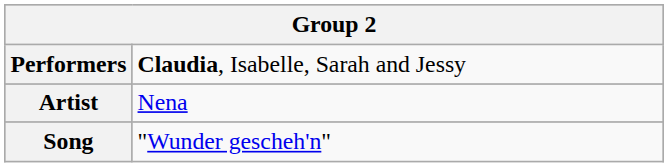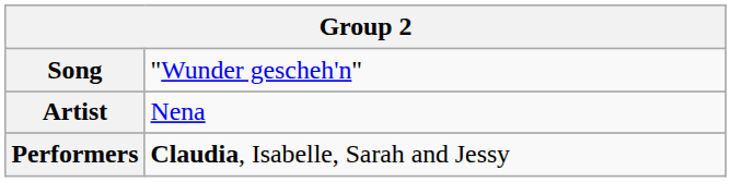 <table class="wikitable" style="font-size: 90%" width=400px>
 <tr>
 <th colspan=2>Group 2</th>
 </tr>
 <tr>
-<th width=10%>Performers</th>
-<td><strong>Claudia</strong>, Isabelle, Sarah and Jessy</td>
+<th width=10%>Song</th>
+<td>"<a href='#'>Wunder gescheh'n</a>"</td>
 </tr>
 <tr>
 <th width=10%>Artist</th>
 <td><a href='#'>Nena</a></td>
 </tr>
 <tr>
-<th width=10%>Song</th>
-<td>"<a href='#'>Wunder gescheh'n</a>"</td>
+<th width=10%>Performers</th>
+<td><strong>Claudia</strong>, Isabelle, Sarah and Jessy</td>
 </tr>
 </table>
